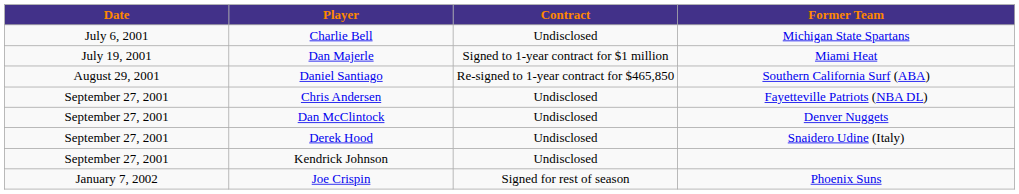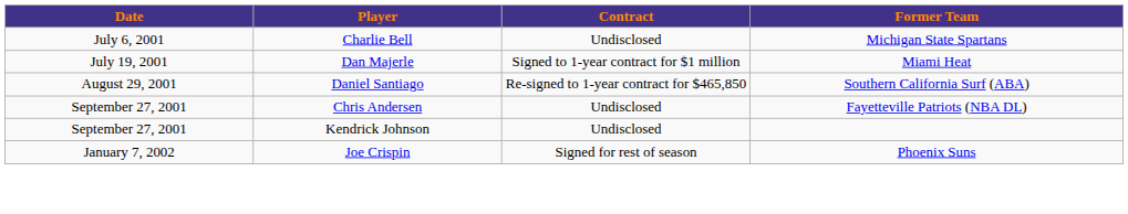 <table class="wikitable sortable sortable">
 <tr>
 <th style="background:#423189; color:#FF8800" width="10%">Date</th>
 <th style="background:#423189; color:#FF8800" width="10%">Player</th>
 <th style="background:#423189; color:#FF8800" width="10%">Contract</th>
 <th style="background:#423189; color:#FF8800" width="15%">Former Team</th>
 </tr>
 <tr style="text-align: center">
 <td>July 6, 2001</td>
 <td><a href='#'>Charlie Bell</a></td>
 <td>Undisclosed</td>
 <td><a href='#'>Michigan State Spartans</a></td>
 </tr>
 <tr style="text-align: center">
 <td>July 19, 2001</td>
 <td><a href='#'>Dan Majerle</a></td>
 <td>Signed to 1-year contract for $1 million</td>
 <td><a href='#'>Miami Heat</a></td>
 </tr>
 <tr style="text-align: center">
 <td>August 29, 2001</td>
 <td><a href='#'>Daniel Santiago</a></td>
 <td>Re-signed to 1-year contract for $465,850</td>
 <td><a href='#'>Southern California Surf</a> (<a href='#'>ABA</a>)</td>
 </tr>
 <tr style="text-align: center">
 <td>September 27, 2001</td>
 <td><a href='#'>Chris Andersen</a></td>
 <td>Undisclosed</td>
 <td><a href='#'>Fayetteville Patriots</a> (<a href='#'>NBA DL</a>)</td>
 </tr>
 <tr style="text-align: center">
 <td>September 27, 2001</td>
-<td><a href='#'>Dan McClintock</a></td>
-<td>Undisclosed</td>
-<td><a href='#'>Denver Nuggets</a></td>
-</tr>
-<tr style="text-align: center">
-<td>September 27, 2001</td>
-<td><a href='#'>Derek Hood</a></td>
-<td>Undisclosed</td>
-<td><a href='#'>Snaidero Udine</a> (Italy)</td>
-</tr>
-<tr style="text-align: center">
-<td>September 27, 2001</td>
 <td>Kendrick Johnson</td>
 <td>Undisclosed</td>
 <td></td>
 </tr>
 <tr style="text-align: center">
 <td>January 7, 2002</td>
 <td><a href='#'>Joe Crispin</a></td>
 <td>Signed for rest of season</td>
 <td><a href='#'>Phoenix Suns</a></td>
 </tr>
 </table>
